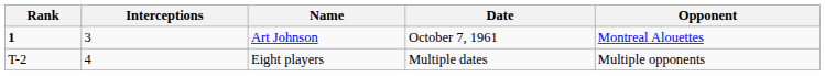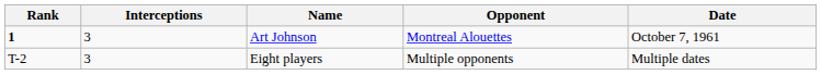 <table class="wikitable" style="width:60%; text-align:left; border-collapse:collapse;">
 <tr>
 <th>Rank</th>
 <th>Interceptions</th>
 <th>Name</th>
+<th>Opponent</th>
 <th>Date</th>
-<th>Opponent</th>
 </tr>
 <tr>
 <td><strong>1</strong></td>
 <td>3</td>
 <td><a href='#'>Art Johnson</a></td>
+<td><a href='#'>Montreal Alouettes</a></td>
 <td>October 7, 1961</td>
-<td><a href='#'>Montreal Alouettes</a></td>
 </tr>
 <tr>
 <td>T-2</td>
-<td>4</td>
+<td>3</td>
 <td>Eight players</td>
+<td>Multiple opponents</td>
 <td>Multiple dates</td>
-<td>Multiple opponents</td>
 </tr>
 </table>
